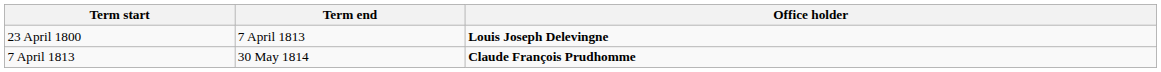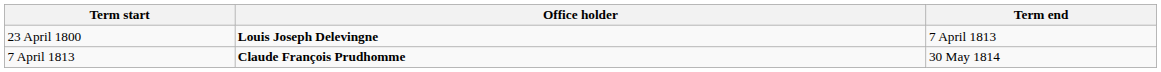 <table class="wikitable" style="width: 70%;">
 <tr>
 <th align="left" style="width: 20%;">Term start</th>
+<th align="left">Office holder</th>
 <th align="left" style="width: 20%;">Term end</th>
-<th align="left">Office holder</th>
 </tr>
 <tr valign="top">
 <td>23 April 1800</td>
+<td><strong>Louis Joseph Delevingne</strong></td>
 <td>7 April 1813</td>
-<td><strong>Louis Joseph Delevingne</strong></td>
 </tr>
 <tr valign="top">
 <td>7 April 1813</td>
+<td><strong>Claude François Prudhomme</strong></td>
 <td>30 May 1814</td>
-<td><strong>Claude François Prudhomme</strong></td>
 </tr>
 </table>
